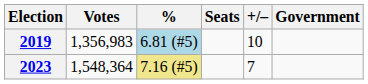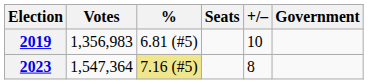 <table class=wikitable>
 <tr>
 <th>Election</th>
 <th>Votes</th>
 <th>%</th>
 <th>Seats</th>
 <th>+/–</th>
 <th>Government</th>
 </tr>
 <tr>
 <th><a href='#'>2019</a></th>
 <td>1,356,983</td>
-<td style="background: lightblue;">6.81 (#5)</td>
+<td>6.81 (#5)</td>
 <td></td>
 <td> 10</td>
 <td></td>
 </tr>
 <tr>
 <th><a href='#'>2023</a></th>
-<td>1,548,364</td>
+<td>1,547,364</td>
 <td style="background: khaki;">7.16 (#5)</td>
 <td></td>
-<td> 7</td>
+<td> 8</td>
 <td></td>
 </tr>
 </table>
